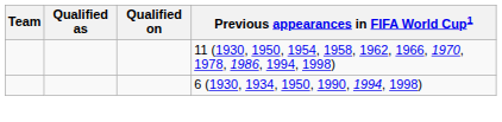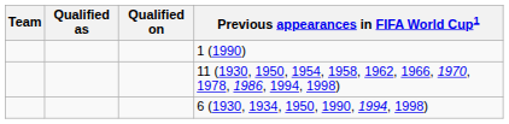 <table class="wikitable sortable">
 <tr>
 <th>Team</th>
 <th>Qualified as</th>
 <th>Qualified on</th>
 <th data-sort-type="number">Previous <a href='#'>appearances</a> in <a href='#'>FIFA World Cup</a><sup><strong><a href='#'>1</a></strong></sup></th>
+</tr>
+<tr>
+<td></td>
+<td></td>
+<td></td>
+<td>1 (<a href='#'>1990</a>)</td>
 </tr>
 <tr>
 <td></td>
 <td></td>
 <td></td>
 <td>11 (<a href='#'>1930</a>, <a href='#'>1950</a>, <a href='#'>1954</a>, <a href='#'>1958</a>, <a href='#'>1962</a>, <a href='#'>1966</a>, <em><a href='#'>1970</a></em>, <a href='#'>1978</a>, <em><a href='#'>1986</a></em>, <a href='#'>1994</a>, <a href='#'>1998</a>)</td>
 </tr>
 <tr>
 <td></td>
 <td></td>
 <td></td>
 <td>6 (<a href='#'>1930</a>, <a href='#'>1934</a>, <a href='#'>1950</a>, <a href='#'>1990</a>, <em><a href='#'>1994</a></em>, <a href='#'>1998</a>)</td>
 </tr>
 </table>
